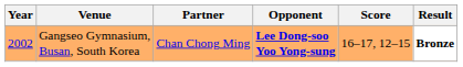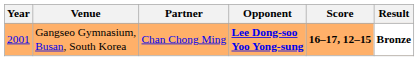 <table class="sortable wikitable" style="font-size: 90%;">
 <tr>
 <th>Year</th>
 <th>Venue</th>
 <th>Partner</th>
 <th>Opponent</th>
 <th>Score</th>
 <th>Result</th>
 </tr>
 <tr style="background:#FFB069">
-<td align="center"><a href='#'>2002</a></td>
+<td align="center"><a href='#'>2001</a></td>
 <td align="left">Gangseo Gymnasium,<br><a href='#'>Busan</a>, South Korea</td>
 <td align="left"> <a href='#'>Chan Chong Ming</a></td>
 <td align="left"><strong> <a href='#'>Lee Dong-soo</a><br> <a href='#'>Yoo Yong-sung</a></strong></td>
-<td align="left">16–17, 12–15</td>
+<td align="left"><strong>16–17, 12–15</strong></td>
 <td style="text-align:left; background:white"> <strong>Bronze</strong></td>
 </tr>
 </table>
